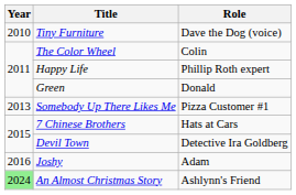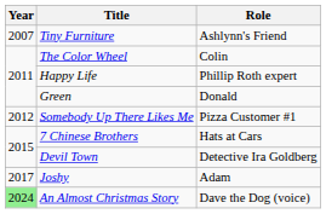 <table class="wikitable">
 <tr>
 <th>Year</th>
 <th>Title</th>
 <th>Role</th>
 </tr>
 <tr>
-<td>2010</td>
+<td>2007</td>
 <td><em><a href='#'>Tiny Furniture</a></em></td>
-<td>Dave the Dog (voice)</td>
+<td>Ashlynn's Friend</td>
 </tr>
 <tr>
 <td rowspan=3>2011</td>
 <td><em><a href='#'>The Color Wheel</a></em></td>
 <td>Colin</td>
 </tr>
 <tr>
 <td><em>Happy Life</em></td>
 <td>Phillip Roth expert</td>
 </tr>
 <tr>
 <td><em>Green</em></td>
 <td>Donald</td>
 </tr>
 <tr>
-<td>2013</td>
+<td>2012</td>
 <td><em><a href='#'>Somebody Up There Likes Me</a></em></td>
 <td>Pizza Customer #1</td>
 </tr>
 <tr>
 <td rowspan=2>2015</td>
 <td><em><a href='#'>7 Chinese Brothers</a></em></td>
 <td>Hats at Cars</td>
 </tr>
 <tr>
 <td><em><a href='#'>Devil Town</a></em></td>
 <td>Detective Ira Goldberg</td>
 </tr>
 <tr>
-<td>2016</td>
+<td>2017</td>
 <td><em><a href='#'>Joshy</a></em></td>
 <td>Adam</td>
 </tr>
 <tr>
 <td style="background: lightgreen;">2024</td>
 <td><em><a href='#'>An Almost Christmas Story</a></em></td>
-<td>Ashlynn's Friend</td>
+<td>Dave the Dog (voice)</td>
 </tr>
 </table>
